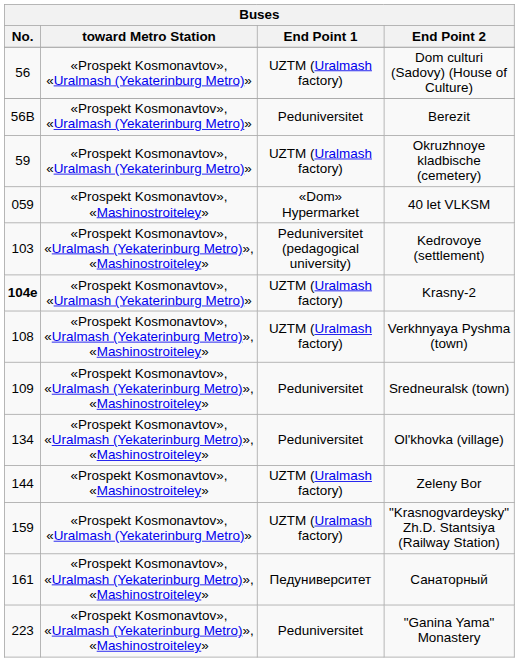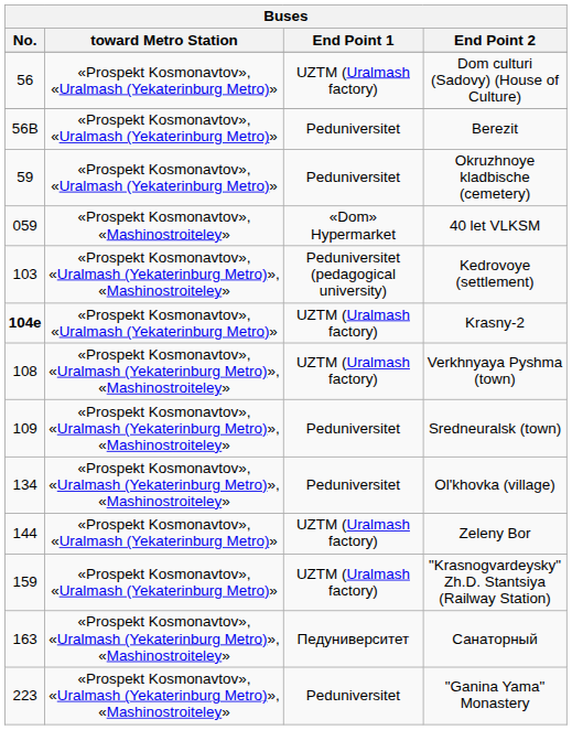 <table class="wikitable">
 <tr>
 <th colspan="4">Buses</th>
 </tr>
 <tr>
 <th width="2%">No.</th>
 <th width="41%">toward Metro Station</th>
 <th width="24%">End Point 1</th>
 <th width="24%">End Point 2</th>
 </tr>
 <tr>
 </tr>
 <tr ---- align="center">
 <td>56</td>
 <td>«Prospekt Kosmonavtov», «<a href='#'>Uralmash (Yekaterinburg Metro)</a>»</td>
 <td>UZTM (<a href='#'>Uralmash</a> factory)</td>
 <td>Dom culturi (Sadovy) (House of Culture)</td>
 </tr>
 <tr>
 </tr>
 <tr ---- align="center">
 <td>56B</td>
 <td>«Prospekt Kosmonavtov», «<a href='#'>Uralmash (Yekaterinburg Metro)</a>»</td>
 <td>Peduniversitet</td>
 <td>Berezit</td>
 </tr>
 <tr ---- align="center">
 <td>59</td>
 <td>«Prospekt Kosmonavtov», «<a href='#'>Uralmash (Yekaterinburg Metro)</a>»</td>
-<td>UZTM (<a href='#'>Uralmash</a> factory)</td>
+<td>Peduniversitet</td>
 <td>Okruzhnoye kladbische (cemetery)</td>
 </tr>
 <tr ---- align="center">
 <td>059</td>
 <td>«Prospekt Kosmonavtov», «<a href='#'>Mashinostroiteley</a>»</td>
 <td>«Dom» Hypermarket</td>
 <td>40 let VLKSM</td>
 </tr>
 <tr ---- align="center">
 <td>103</td>
 <td>«Prospekt Kosmonavtov», «<a href='#'>Uralmash (Yekaterinburg Metro)</a>», «<a href='#'>Mashinostroiteley</a>»</td>
 <td>Peduniversitet (pedagogical university)</td>
 <td>Kedrovoye (settlement)</td>
 </tr>
 <tr ---- align="center">
 <td><strong>104е</strong></td>
 <td>«Prospekt Kosmonavtov», «<a href='#'>Uralmash (Yekaterinburg Metro)</a>»</td>
 <td>UZTM (<a href='#'>Uralmash</a> factory)</td>
 <td>Krasny-2</td>
 </tr>
 <tr ---- align="center">
 <td>108</td>
 <td>«Prospekt Kosmonavtov», «<a href='#'>Uralmash (Yekaterinburg Metro)</a>», «<a href='#'>Mashinostroiteley</a>»</td>
 <td>UZTM (<a href='#'>Uralmash</a> factory)</td>
 <td>Verkhnyaya Pyshma (town)</td>
 </tr>
 <tr ---- align="center">
 <td>109</td>
 <td>«Prospekt Kosmonavtov», «<a href='#'>Uralmash (Yekaterinburg Metro)</a>», «<a href='#'>Mashinostroiteley</a>»</td>
 <td>Peduniversitet</td>
 <td>Sredneuralsk (town)</td>
 </tr>
 <tr ---- align="center">
 <td>134</td>
 <td>«Prospekt Kosmonavtov», «<a href='#'>Uralmash (Yekaterinburg Metro)</a>», «<a href='#'>Mashinostroiteley</a>»</td>
 <td>Peduniversitet</td>
 <td>Ol'khovka (village)</td>
 </tr>
 <tr ---- align="center">
 <td>144</td>
-<td>«Prospekt Kosmonavtov», «<a href='#'>Mashinostroiteley</a>»</td>
+<td>«Prospekt Kosmonavtov», «<a href='#'>Uralmash (Yekaterinburg Metro)</a>»</td>
 <td>UZTM (<a href='#'>Uralmash</a> factory)</td>
 <td>Zeleny Bor</td>
 </tr>
 <tr ---- align="center">
 <td>159</td>
 <td>«Prospekt Kosmonavtov», «<a href='#'>Uralmash (Yekaterinburg Metro)</a>»</td>
 <td>UZTM (<a href='#'>Uralmash</a> factory)</td>
 <td>"Krasnogvardeysky" Zh.D. Stantsiya (Railway Station)</td>
 </tr>
 <tr ---- align="center">
-<td>161</td>
+<td>163</td>
 <td>«Prospekt Kosmonavtov», «<a href='#'>Uralmash (Yekaterinburg Metro)</a>», «<a href='#'>Mashinostroiteley</a>»</td>
 <td>Педуниверситет</td>
 <td>Санаторный</td>
 </tr>
 <tr ---- align="center">
 <td>223</td>
 <td>«Prospekt Kosmonavtov», «<a href='#'>Uralmash (Yekaterinburg Metro)</a>», «<a href='#'>Mashinostroiteley</a>»</td>
 <td>Peduniversitet</td>
 <td>"Ganina Yama" Monastery</td>
 </tr>
 </table>
